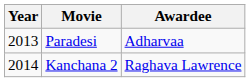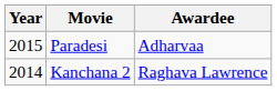 <table class="wikitable">
 <tr>
 <th>Year</th>
 <th>Movie</th>
 <th>Awardee</th>
 </tr>
 <tr>
-<td>2013</td>
+<td>2015</td>
 <td><a href='#'>Paradesi</a></td>
 <td><a href='#'>Adharvaa</a></td>
 </tr>
 <tr>
 <td>2014</td>
 <td><a href='#'>Kanchana 2</a></td>
 <td><a href='#'>Raghava Lawrence</a></td>
 </tr>
 </table>
